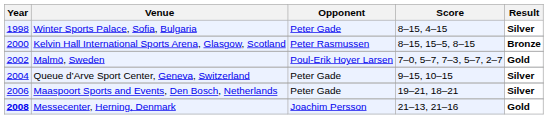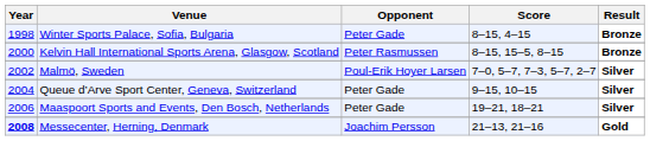 <table class="sortable wikitable" style="font-size: 90%;">
 <tr>
 <th>Year</th>
 <th>Venue</th>
 <th>Opponent</th>
 <th>Score</th>
 <th>Result</th>
 </tr>
 <tr style="background:#ECF2FF">
 <td align="center"><a href='#'>1998</a></td>
 <td align="left"><a href='#'>Winter Sports Palace</a>, <a href='#'>Sofia</a>, <a href='#'>Bulgaria</a></td>
 <td align="left"> <a href='#'>Peter Gade</a></td>
 <td align="left">8–15, 4–15</td>
-<td style="text-align:left; background: white"> <strong>Silver</strong></td>
+<td style="text-align:left; background: white"> <strong>Bronze</strong></td>
 </tr>
 <tr>
 </tr>
 <tr style="background:#ECF2FF">
 <td align="center"><a href='#'>2000</a></td>
 <td align="left"><a href='#'>Kelvin Hall International Sports Arena</a>, <a href='#'>Glasgow</a>, <a href='#'>Scotland</a></td>
 <td align="left"> <a href='#'>Peter Rasmussen</a></td>
 <td align="left">8–15, 15–5, 8–15</td>
 <td style="text-align:left; background: white"> <strong>Bronze</strong></td>
 </tr>
 <tr>
 </tr>
 <tr style="background:#ECF2FF">
 <td align="center"><a href='#'>2002</a></td>
 <td align="left"><a href='#'>Malmö</a>, <a href='#'>Sweden</a></td>
 <td align="left"> <a href='#'>Poul-Erik Hoyer Larsen</a></td>
 <td align="left">7–0, 5–7, 7–3, 5–7, 2–7</td>
-<td style="text-align:left; background:white"> <strong>Gold</strong></td>
+<td style="text-align:left; background:white"> <strong>Silver</strong></td>
 </tr>
 <tr>
 </tr>
 <tr style="background:#ECF2FF">
 <td align="center"><a href='#'>2004</a></td>
 <td align="left">Queue d’Arve Sport Center, <a href='#'>Geneva</a>, <a href='#'>Switzerland</a></td>
 <td align="left"> Peter Gade</td>
 <td align="left">9–15, 10–15</td>
 <td style="text-align:left; background:white"> <strong>Silver</strong></td>
 </tr>
 <tr>
 </tr>
 <tr style="background:#ECF2FF">
 <td align="center"><a href='#'>2006</a></td>
 <td align="left"><a href='#'>Maaspoort Sports and Events</a>, <a href='#'>Den Bosch</a>, <a href='#'>Netherlands</a></td>
 <td align="left"> Peter Gade</td>
 <td align="left">19–21, 18–21</td>
 <td style="text-align:left; background:white"> <strong>Silver</strong></td>
 </tr>
 <tr>
 </tr>
 <tr style="background: #ECF2FF">
 <td align="center"><strong><a href='#'>2008</a></strong></td>
 <td align="left"><a href='#'>Messecenter</a>, <a href='#'>Herning, Denmark</a></td>
 <td align="left"> <a href='#'>Joachim Persson</a></td>
 <td align="left">21–13, 21–16</td>
 <td style="text-align:left; background:white"> <strong>Gold</strong></td>
 </tr>
 </table>
